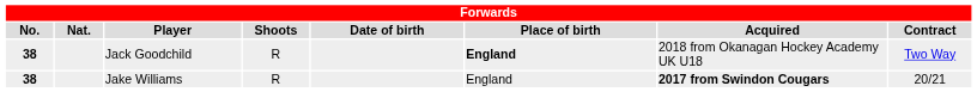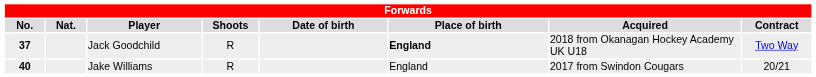 <table class="toccolours"  style="width:97%; clear:both; margin:1.5em auto; text-align:center;">
 <tr>
 <th colspan="11" style="background:red; color:white;">Forwards</th>
 </tr>
 <tr style="background:#ddd;">
 <th width=5%>No.</th>
 <th width=5%>Nat.</th>
 <th !width=22%>Player</th>
 <th width=7%>Shoots</th>
 <th width=16%>Date of birth</th>
 <th width=20%>Place of birth</th>
 <th width=24%>Acquired</th>
 <td><strong>Contract</strong></td>
 </tr>
 <tr style="background:#eee;">
-<td><strong>38</strong></td>
+<td><strong>37</strong></td>
 <td></td>
 <td align="left">Jack Goodchild</td>
 <td>R</td>
 <td align="left"></td>
 <td align="left"><strong>England</strong></td>
 <td align="left">2018 from Okanagan Hockey Academy UK U18</td>
 <td><a href='#'>Two Way</a></td>
 </tr>
 <tr style="background:#eee;">
-<td><strong>38</strong></td>
+<td><strong>40</strong></td>
 <td></td>
 <td align="left">Jake Williams</td>
 <td>R</td>
 <td align="left"></td>
 <td align="left">England</td>
-<td align="left"><strong>2017 from Swindon Cougars</strong></td>
+<td align="left">2017 from Swindon Cougars</td>
 <td>20/21</td>
 </tr>
 </table>
